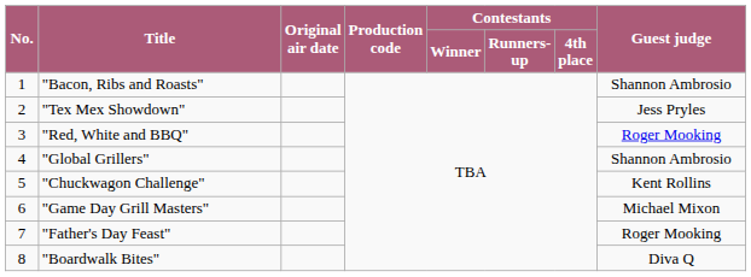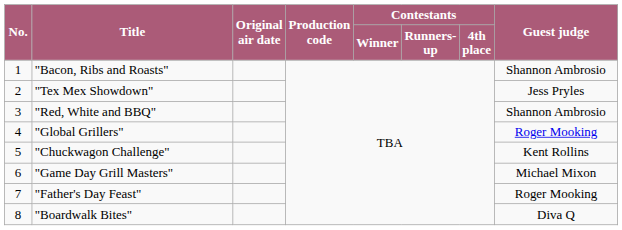 <table class="wikitable plainrowheaders" style="width:60%;">
 <tr>
 <th style="background-color: #ab5b78; color: #FFFFFF;" width=5% rowspan=2>No.</th>
 <th style="background-color: #ab5b78; color: #FFFFFF;" width=60% rowspan=2>Title</th>
 <th style="background-color: #ab5b78; color: #FFFFFF;" rowspan=2>Original<br>air date</th>
 <th style="background-color: #ab5b78; color: #FFFFFF;" rowspan=2>Production<br>code</th>
 <th style="background-color: #ab5b78; color: #FFFFFF;" colspan=4>Contestants</th>
 <th style="background-color: #ab5b78; color: #FFFFFF;" width=40% rowspan=2>Guest judge</th>
 </tr>
 <tr>
 <th style="background-color: #ab5b78; color: #FFFFFF;">Winner</th>
 <th style="background-color: #ab5b78; color: #FFFFFF;" colspan=2>Runners-up</th>
 <th style="background-color: #ab5b78; color: #FFFFFF;">4th place</th>
 </tr>
 <tr>
 <td align=center>1</td>
 <td>"Bacon, Ribs and Roasts"</td>
 <td align=center></td>
 <td align=center colspan=5 rowspan=8>TBA</td>
 <td align=center>Shannon Ambrosio</td>
 </tr>
 <tr>
 <td align=center>2</td>
 <td>"Tex Mex Showdown"</td>
 <td align=center></td>
 <td align=center>Jess Pryles</td>
 </tr>
 <tr>
 <td align=center>3</td>
 <td>"Red, White and BBQ"</td>
 <td align=center></td>
-<td align=center><a href='#'>Roger Mooking</a></td>
+<td align=center>Shannon Ambrosio</td>
 </tr>
 <tr>
 <td align=center>4</td>
 <td>"Global Grillers"</td>
 <td align=center></td>
-<td align=center>Shannon Ambrosio</td>
+<td align=center><a href='#'>Roger Mooking</a></td>
 </tr>
 <tr>
 <td align=center>5</td>
 <td>"Chuckwagon Challenge"</td>
 <td align=center></td>
 <td align=center>Kent Rollins</td>
 </tr>
 <tr>
 <td align=center>6</td>
 <td>"Game Day Grill Masters"</td>
 <td align=center></td>
 <td align=center>Michael Mixon</td>
 </tr>
 <tr>
 <td align=center>7</td>
 <td>"Father's Day Feast"</td>
 <td align=center></td>
 <td align=center>Roger Mooking</td>
 </tr>
 <tr>
 <td align=center>8</td>
 <td>"Boardwalk Bites"</td>
 <td align=center></td>
 <td align=center>Diva Q</td>
 </tr>
 </table>
